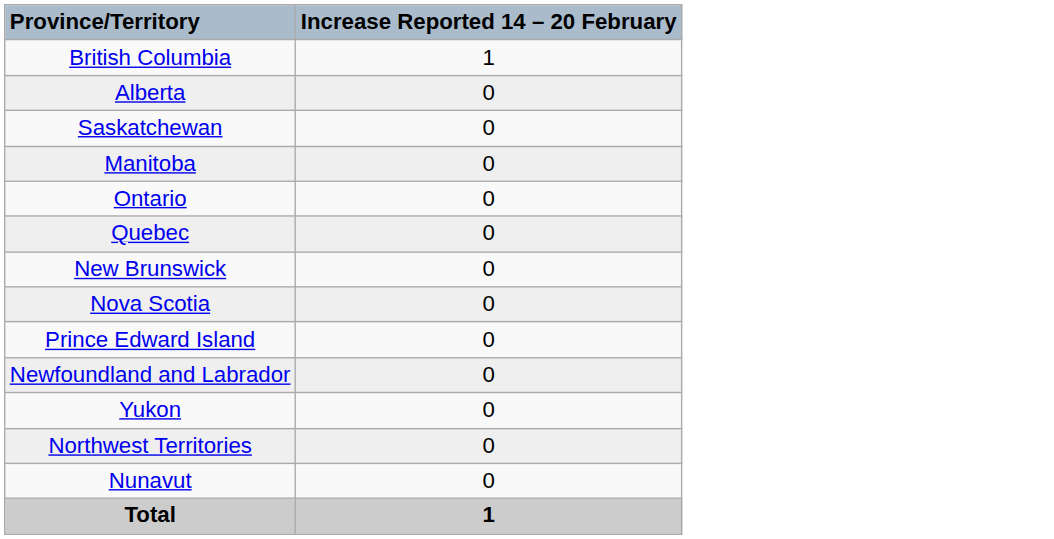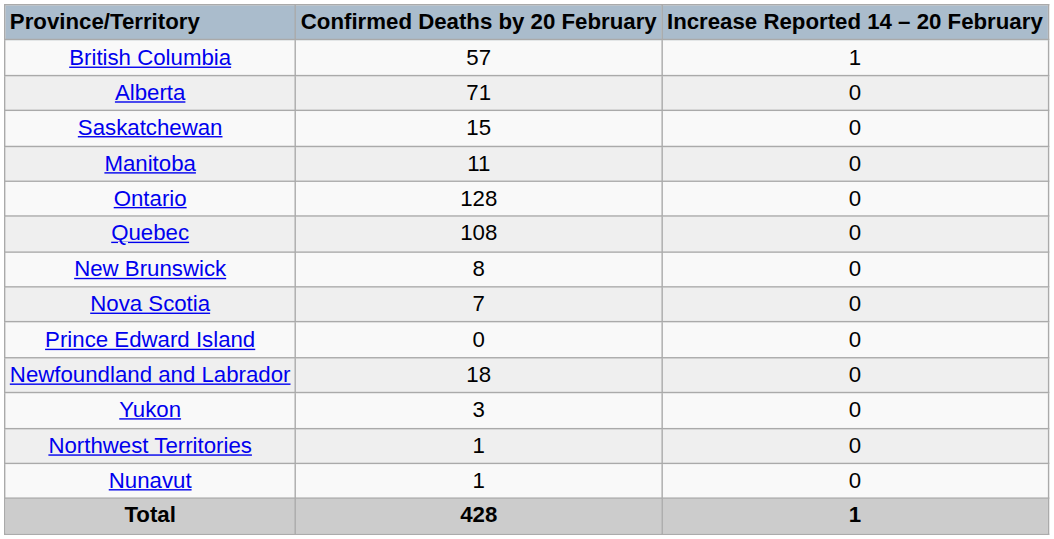 <table class="wikitable sortable"|}>
 <tr>
 <th style="text-align: left; background: #aabccc;">Province/Territory</th>
+<th style="text-align: left; background: #aabccc;">Confirmed Deaths by 20 February</th>
 <th style="text-align: left; background: #aabccc;">Increase Reported 14 – 20 February</th>
 </tr>
 <tr style="text-align: center;">
 <td><a href='#'>British Columbia</a></td>
+<td>57</td>
 <td>1</td>
 </tr>
 <tr style="text-align: center; background: #efefef;">
 <td><a href='#'>Alberta</a></td>
+<td>71</td>
 <td>0</td>
 </tr>
 <tr style="text-align: center;">
 <td><a href='#'>Saskatchewan</a></td>
+<td>15</td>
 <td>0</td>
 </tr>
 <tr style="text-align: center; background: #efefef;">
 <td><a href='#'>Manitoba</a></td>
+<td>11</td>
 <td>0</td>
 </tr>
 <tr style="text-align: center;">
 <td><a href='#'>Ontario</a></td>
+<td>128</td>
 <td>0</td>
 </tr>
 <tr style="text-align: center; background: #efefef;">
 <td><a href='#'>Quebec</a></td>
+<td>108</td>
 <td>0</td>
 </tr>
 <tr style="text-align: center;">
 <td><a href='#'>New Brunswick</a></td>
+<td>8</td>
 <td>0</td>
 </tr>
 <tr style="text-align: center; background: #efefef;">
 <td><a href='#'>Nova Scotia</a></td>
+<td>7</td>
 <td>0</td>
 </tr>
 <tr style="text-align: center;">
 <td><a href='#'>Prince Edward Island</a></td>
 <td>0</td>
+<td>0</td>
 </tr>
 <tr style="text-align: center; background: #efefef;">
 <td><a href='#'>Newfoundland and Labrador</a></td>
+<td>18</td>
 <td>0</td>
 </tr>
 <tr style="text-align: center;">
 <td><a href='#'>Yukon</a></td>
+<td>3</td>
 <td>0</td>
 </tr>
 <tr style="text-align: center; background: #efefef;">
 <td><a href='#'>Northwest Territories</a></td>
+<td>1</td>
 <td>0</td>
 </tr>
 <tr style="text-align: center;">
 <td><a href='#'>Nunavut</a></td>
+<td>1</td>
 <td>0</td>
 </tr>
 <tr style="text-align: center; background: #CCCCCC;">
 <td><strong>Total</strong></td>
+<td><strong>428</strong></td>
 <td><strong>1</strong></td>
 </tr>
 </table>
